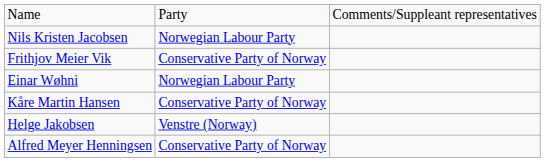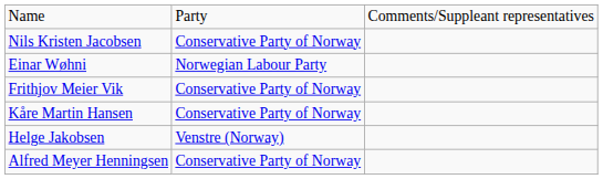 <table class="wikitable">
 <tr>
 <td>Name</td>
 <td>Party</td>
 <td>Comments/Suppleant representatives</td>
 </tr>
 <tr>
 <td><a href='#'>Nils Kristen Jacobsen</a></td>
+<td><a href='#'>Conservative Party of Norway</a></td>
+<td></td>
+</tr>
+<tr>
+<td><a href='#'>Einar Wøhni</a></td>
 <td><a href='#'>Norwegian Labour Party</a></td>
 <td></td>
 </tr>
 <tr>
 <td><a href='#'>Frithjov Meier Vik</a></td>
 <td><a href='#'>Conservative Party of Norway</a></td>
-<td></td>
-</tr>
-<tr>
-<td><a href='#'>Einar Wøhni</a></td>
-<td><a href='#'>Norwegian Labour Party</a></td>
 <td></td>
 </tr>
 <tr>
 <td><a href='#'>Kåre Martin Hansen</a></td>
 <td><a href='#'>Conservative Party of Norway</a></td>
 <td></td>
 </tr>
 <tr>
 <td><a href='#'>Helge Jakobsen</a></td>
 <td><a href='#'>Venstre (Norway)</a></td>
 <td></td>
 </tr>
 <tr>
 <td><a href='#'>Alfred Meyer Henningsen</a></td>
 <td><a href='#'>Conservative Party of Norway</a></td>
 <td></td>
 </tr>
 </table>
